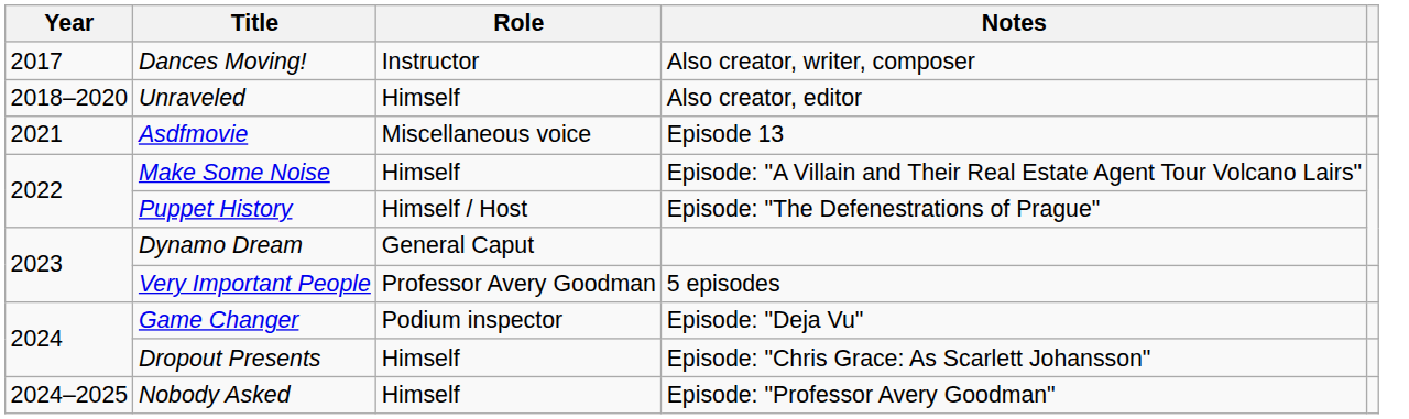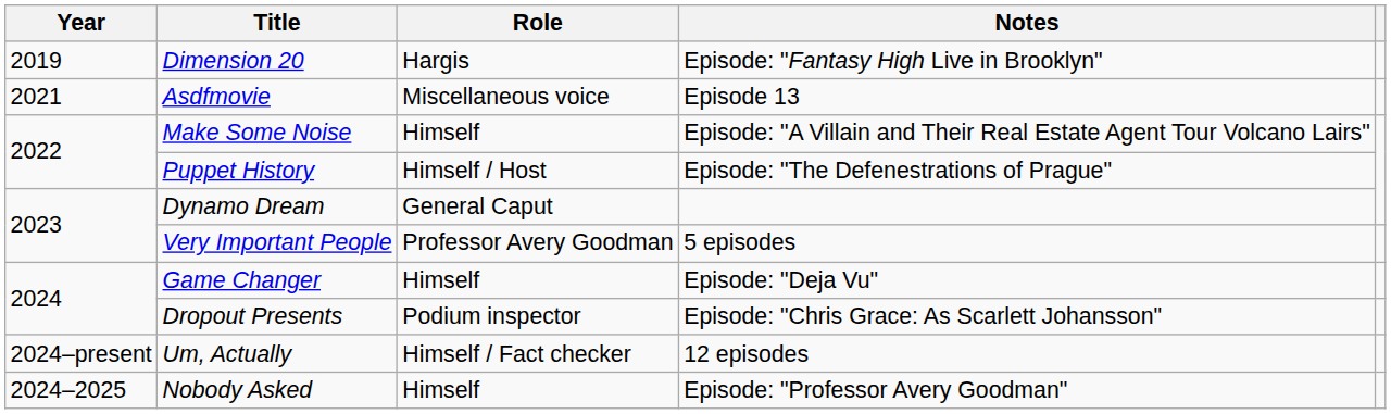 <table class="wikitable">
 <tr>
 <th>Year</th>
 <th>Title</th>
 <th>Role</th>
 <th>Notes</th>
 <th></th>
 </tr>
 <tr>
-<td>2017</td>
-<td><em>Dances Moving!</em></td>
-<td>Instructor</td>
-<td>Also creator, writer, composer</td>
-<td></td>
-</tr>
-<tr>
-<td>2018–2020</td>
-<td><em>Unraveled</em></td>
-<td>Himself</td>
-<td>Also creator, editor</td>
+<td>2019</td>
+<td><em><a href='#'>Dimension 20</a></em></td>
+<td>Hargis</td>
+<td>Episode: "<em>Fantasy High</em> Live in Brooklyn"</td>
 <td></td>
 </tr>
 <tr>
 <td>2021</td>
 <td><em><a href='#'>Asdfmovie</a></em></td>
 <td>Miscellaneous voice</td>
 <td>Episode 13</td>
 <td></td>
 </tr>
 <tr>
 <td rowspan="2">2022</td>
 <td><em><a href='#'>Make Some Noise</a></em></td>
 <td>Himself</td>
 <td>Episode: "A Villain and Their Real Estate Agent Tour Volcano Lairs"</td>
 </tr>
 <tr>
 <td><em><a href='#'>Puppet History</a></em></td>
 <td>Himself / Host</td>
 <td>Episode: "The Defenestrations of Prague"</td>
 </tr>
 <tr>
 <td rowspan="2">2023</td>
 <td><em>Dynamo Dream</em></td>
 <td>General Caput</td>
 <td></td>
 </tr>
 <tr>
 <td><em><a href='#'>Very Important People</a></em></td>
 <td>Professor Avery Goodman</td>
 <td>5 episodes</td>
 <td></td>
 </tr>
 <tr>
 <td rowspan="2">2024</td>
 <td><em><a href='#'>Game Changer</a></em></td>
-<td>Podium inspector</td>
+<td>Himself</td>
 <td>Episode: "Deja Vu"</td>
 <td></td>
 </tr>
 <tr>
 <td><em>Dropout Presents</em></td>
-<td>Himself</td>
+<td>Podium inspector</td>
 <td>Episode: "Chris Grace: As Scarlett Johansson"</td>
+</tr>
+<tr>
+<td>2024–present</td>
+<td><em>Um, Actually</em></td>
+<td>Himself / Fact checker</td>
+<td>12 episodes</td>
+<td></td>
 </tr>
 <tr>
 <td>2024–2025</td>
 <td><em>Nobody Asked</em></td>
 <td>Himself</td>
 <td>Episode: "Professor Avery Goodman"</td>
 <td></td>
 </tr>
 </table>
